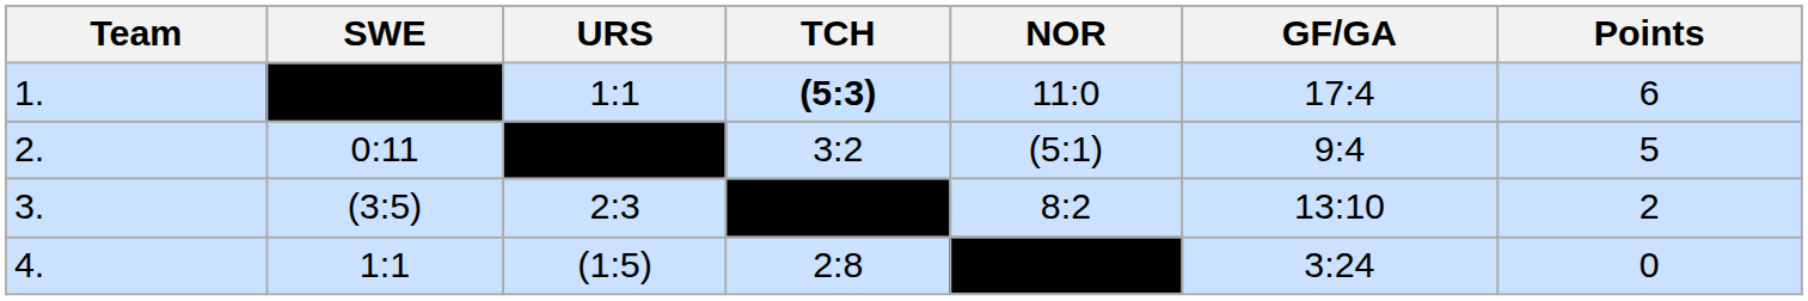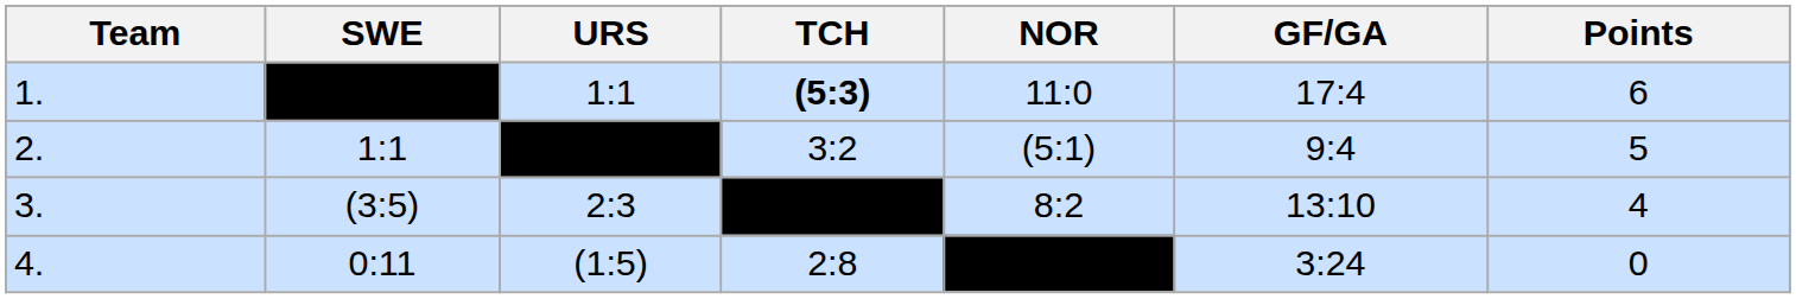 <table class="wikitable" bgcolor="#EFEFFF" width="50%">
 <tr bgcolor="#BCD2EE">
 <th>Team</th>
 <th>SWE</th>
 <th>URS</th>
 <th>TCH</th>
 <th>NOR</th>
 <th>GF/GA</th>
 <th>Points</th>
 </tr>
 <tr bgcolor="#CAE1FF" align="center">
 <td align="left">1. </td>
 <td style="background:#000000;"></td>
 <td>1:1</td>
 <td><strong>(5:3)</strong></td>
 <td>11:0</td>
 <td>17:4</td>
 <td>6</td>
 </tr>
 <tr bgcolor="#CAE1FF" align="center">
 <td align="left">2. </td>
-<td>0:11</td>
+<td>1:1</td>
 <td style="background:#000000;"></td>
 <td>3:2</td>
 <td>(5:1)</td>
 <td>9:4</td>
 <td>5</td>
 </tr>
 <tr bgcolor="#CAE1FF" align="center">
 <td align="left">3. </td>
 <td>(3:5)</td>
 <td>2:3</td>
 <td style="background:#000000;"></td>
 <td>8:2</td>
 <td>13:10</td>
-<td>2</td>
+<td>4</td>
 </tr>
 <tr bgcolor="#CAE1FF" align="center">
 <td align="left">4. </td>
-<td>1:1</td>
+<td>0:11</td>
 <td>(1:5)</td>
 <td>2:8</td>
 <td style="background:#000000;"></td>
 <td>3:24</td>
 <td>0</td>
 </tr>
 </table>
